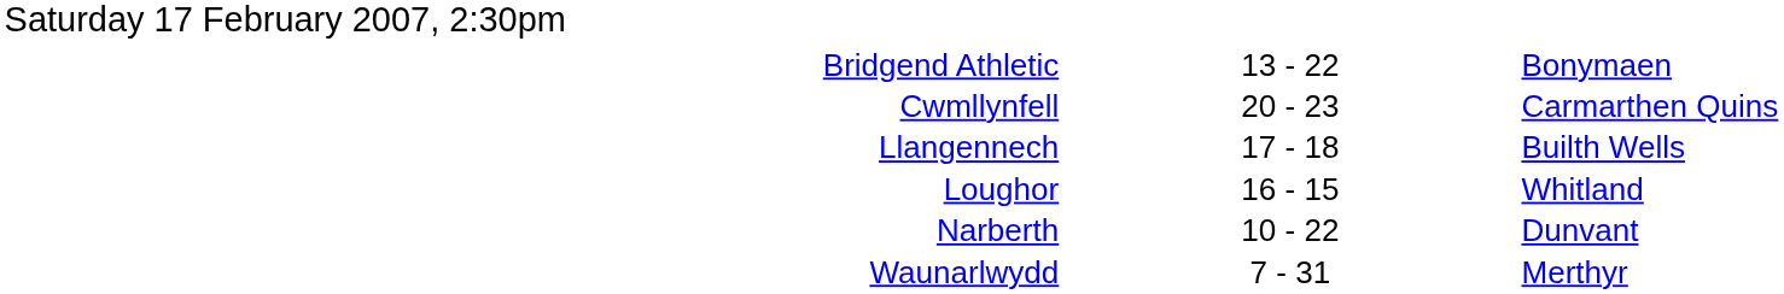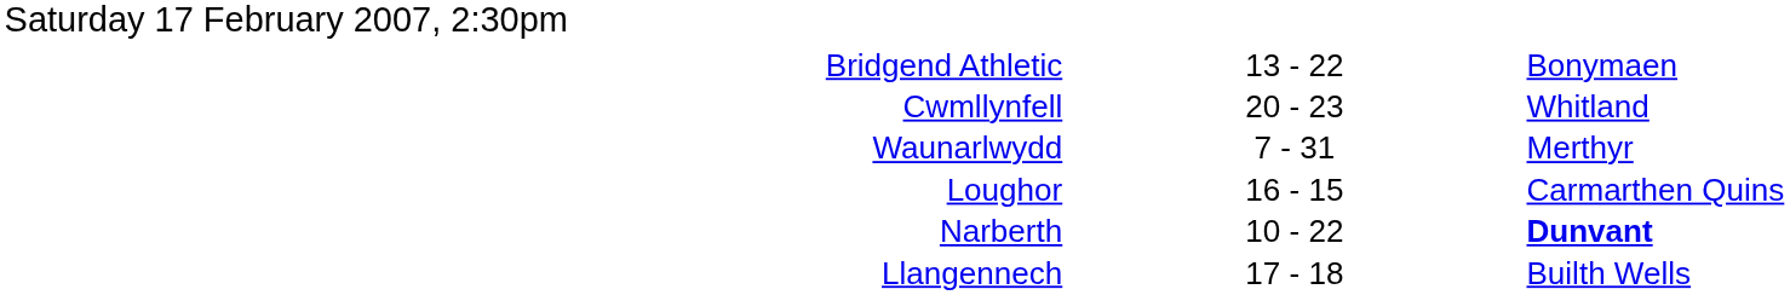 <table style="width:70%;" cellspacing="1">
 <tr>
 <th width=35%></th>
 <th width=15%></th>
 <th></th>
 </tr>
 <tr>
 <td>Saturday 17 February 2007, 2:30pm</td>
 </tr>
 <tr style=font-size:90%>
 <td align=right><a href='#'>Bridgend Athletic</a></td>
 <td align=center>13 - 22</td>
 <td><a href='#'>Bonymaen</a></td>
 </tr>
 <tr style=font-size:90%>
 <td align=right><a href='#'>Cwmllynfell</a></td>
 <td align=center>20 - 23</td>
+<td><a href='#'>Whitland</a></td>
+</tr>
+<tr style=font-size:90%>
+<td align=right><a href='#'>Waunarlwydd</a></td>
+<td align=center>7 - 31</td>
+<td><a href='#'>Merthyr</a></td>
+</tr>
+<tr style=font-size:90%>
+<td align=right><a href='#'>Loughor</a></td>
+<td align=center>16 - 15</td>
 <td><a href='#'>Carmarthen Quins</a></td>
+</tr>
+<tr style=font-size:90%>
+<td align=right><a href='#'>Narberth</a></td>
+<td align=center>10 - 22</td>
+<td><strong><a href='#'>Dunvant</a></strong></td>
 </tr>
 <tr style=font-size:90%>
 <td align=right><a href='#'>Llangennech</a></td>
 <td align=center>17 - 18</td>
 <td><a href='#'>Builth Wells</a></td>
 </tr>
-<tr style=font-size:90%>
-<td align=right><a href='#'>Loughor</a></td>
-<td align=center>16 - 15</td>
-<td><a href='#'>Whitland</a></td>
-</tr>
-<tr style=font-size:90%>
-<td align=right><a href='#'>Narberth</a></td>
-<td align=center>10 - 22</td>
-<td><a href='#'>Dunvant</a></td>
-</tr>
-<tr style=font-size:90%>
-<td align=right><a href='#'>Waunarlwydd</a></td>
-<td align=center>7 - 31</td>
-<td><a href='#'>Merthyr</a></td>
-</tr>
 </table>
